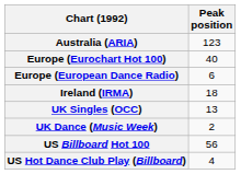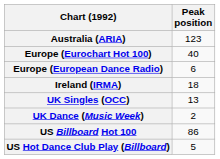 <table class="wikitable sortable plainrowheaders" style="text-align:center">
 <tr>
 <th scope="col">Chart (1992)</th>
 <th scope="col">Peak<br>position</th>
 </tr>
 <tr>
 <th scope="row">Australia (<a href='#'>ARIA</a>)</th>
 <td>123</td>
 </tr>
 <tr>
 <th scope="row">Europe (<a href='#'>Eurochart Hot 100</a>)</th>
 <td>40</td>
 </tr>
 <tr>
 <th scope="row">Europe (<a href='#'>European Dance Radio</a>)</th>
 <td>6</td>
 </tr>
 <tr>
 <th scope="row">Ireland (<a href='#'>IRMA</a>)</th>
 <td>18</td>
 </tr>
 <tr>
 <th scope="row"><a href='#'>UK Singles</a> (<a href='#'>OCC</a>)</th>
 <td>13</td>
 </tr>
 <tr>
 <th scope="row"><a href='#'>UK Dance</a> (<em><a href='#'>Music Week</a></em>)</th>
 <td>2</td>
 </tr>
 <tr>
 <th scope="row">US <em><a href='#'>Billboard</a></em> <a href='#'>Hot 100</a></th>
-<td>56</td>
+<td>86</td>
 </tr>
 <tr>
 <th scope="row">US <a href='#'>Hot Dance Club Play</a> (<em><a href='#'>Billboard</a></em>)</th>
-<td>4</td>
+<td>5</td>
 </tr>
 </table>
